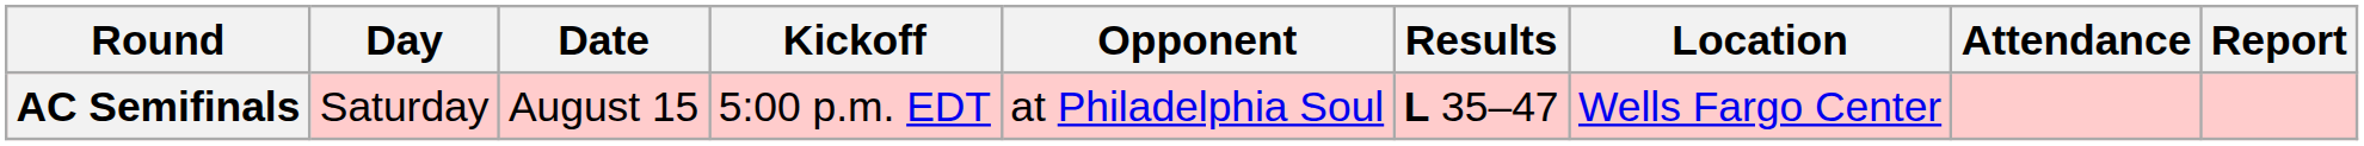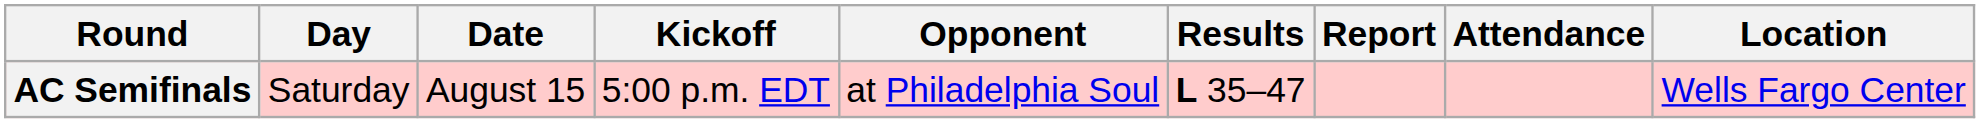 <table class="wikitable" style="font-size: 95%;">
 <tr>
 <th>Round</th>
 <th>Day</th>
 <th>Date</th>
 <th>Kickoff</th>
 <th>Opponent</th>
 <th>Results</th>
+<th>Report</th>
+<th>Attendance</th>
 <th>Location</th>
-<th>Attendance</th>
-<th>Report</th>
 </tr>
 <tr style=background:#ffcccc>
 <th align="center">AC Semifinals</th>
 <td align="center">Saturday</td>
 <td align="center">August 15</td>
 <td align="center">5:00 p.m. <a href='#'>EDT</a></td>
 <td align="center">at <a href='#'>Philadelphia Soul</a></td>
 <td align="center"><strong>L</strong> 35–47</td>
-<td align="center"><a href='#'>Wells Fargo Center</a></td>
 <td align="center"></td>
 <td align="center"></td>
+<td align="center"><a href='#'>Wells Fargo Center</a></td>
 </tr>
 </table>
